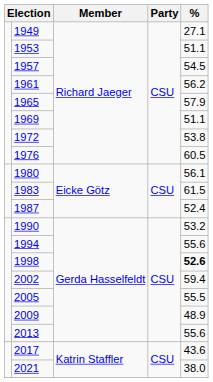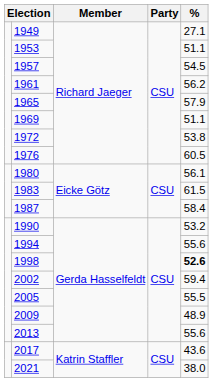 <table class=wikitable>
 <tr>
 <th colspan=2>Election</th>
 <th>Member</th>
 <th>Party</th>
 <th>%</th>
 </tr>
 <tr>
 <td rowspan=8 bgcolor=></td>
 <td><a href='#'>1949</a></td>
 <td rowspan=8><a href='#'>Richard Jaeger</a></td>
 <td rowspan=8><a href='#'>CSU</a></td>
 <td align=right>27.1</td>
 </tr>
 <tr>
 <td><a href='#'>1953</a></td>
 <td align=right>51.1</td>
 </tr>
 <tr>
 <td><a href='#'>1957</a></td>
 <td align=right>54.5</td>
 </tr>
 <tr>
 <td><a href='#'>1961</a></td>
 <td align=right>56.2</td>
 </tr>
 <tr>
 <td><a href='#'>1965</a></td>
 <td align=right>57.9</td>
 </tr>
 <tr>
 <td><a href='#'>1969</a></td>
 <td align=right>51.1</td>
 </tr>
 <tr>
 <td><a href='#'>1972</a></td>
 <td align=right>53.8</td>
 </tr>
 <tr>
 <td><a href='#'>1976</a></td>
 <td align=right>60.5</td>
 </tr>
 <tr>
 <td rowspan=3 bgcolor=></td>
 <td><a href='#'>1980</a></td>
 <td rowspan=3><a href='#'>Eicke Götz</a></td>
 <td rowspan=3><a href='#'>CSU</a></td>
 <td align=right>56.1</td>
 </tr>
 <tr>
 <td><a href='#'>1983</a></td>
 <td align=right>61.5</td>
 </tr>
 <tr>
 <td><a href='#'>1987</a></td>
-<td align=right>52.4</td>
+<td align=right>58.4</td>
 </tr>
 <tr>
 <td rowspan=7 bgcolor=></td>
 <td><a href='#'>1990</a></td>
 <td rowspan=7><a href='#'>Gerda Hasselfeldt</a></td>
 <td rowspan=7><a href='#'>CSU</a></td>
 <td align=right>53.2</td>
 </tr>
 <tr>
 <td><a href='#'>1994</a></td>
 <td align=right>55.6</td>
 </tr>
 <tr>
 <td><a href='#'>1998</a></td>
 <td align=right><strong>52.6</strong></td>
 </tr>
 <tr>
 <td><a href='#'>2002</a></td>
 <td align=right>59.4</td>
 </tr>
 <tr>
 <td><a href='#'>2005</a></td>
 <td align=right>55.5</td>
 </tr>
 <tr>
 <td><a href='#'>2009</a></td>
 <td align=right>48.9</td>
 </tr>
 <tr>
 <td><a href='#'>2013</a></td>
 <td align=right>55.6</td>
 </tr>
 <tr>
 <td rowspan=2 bgcolor=></td>
 <td><a href='#'>2017</a></td>
 <td rowspan=2><a href='#'>Katrin Staffler</a></td>
 <td rowspan=2><a href='#'>CSU</a></td>
 <td align=right>43.6</td>
 </tr>
 <tr>
 <td><a href='#'>2021</a></td>
 <td align=right>38.0</td>
 </tr>
 </table>
